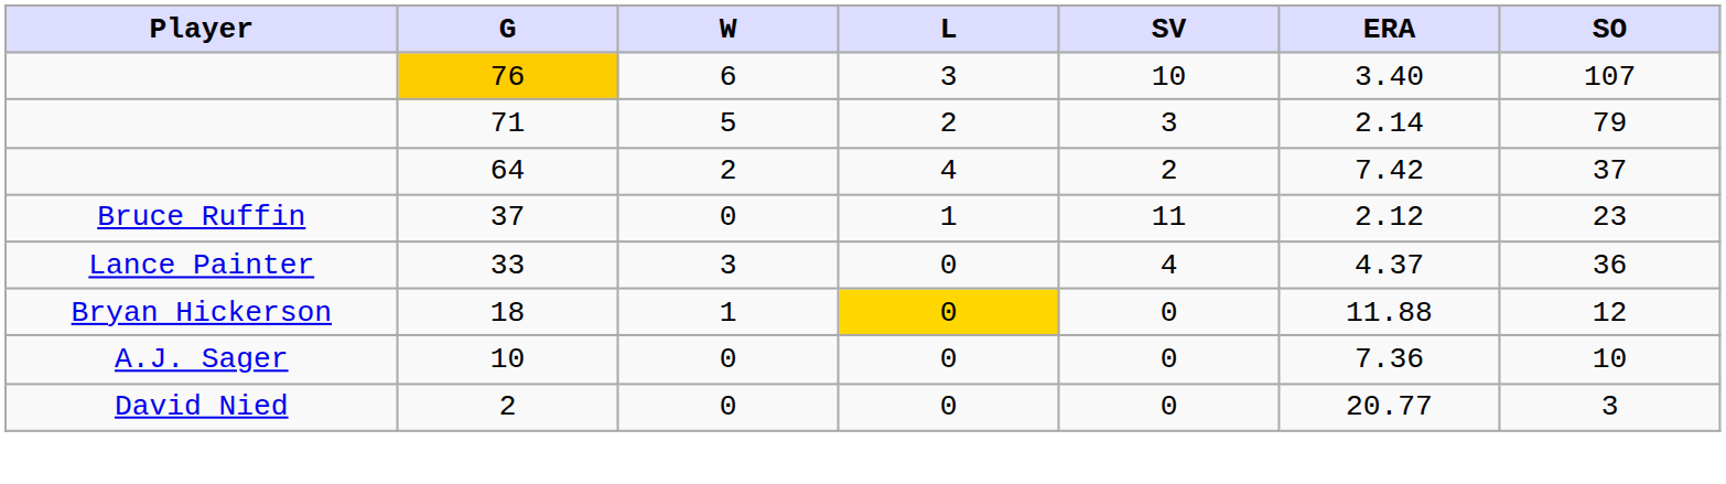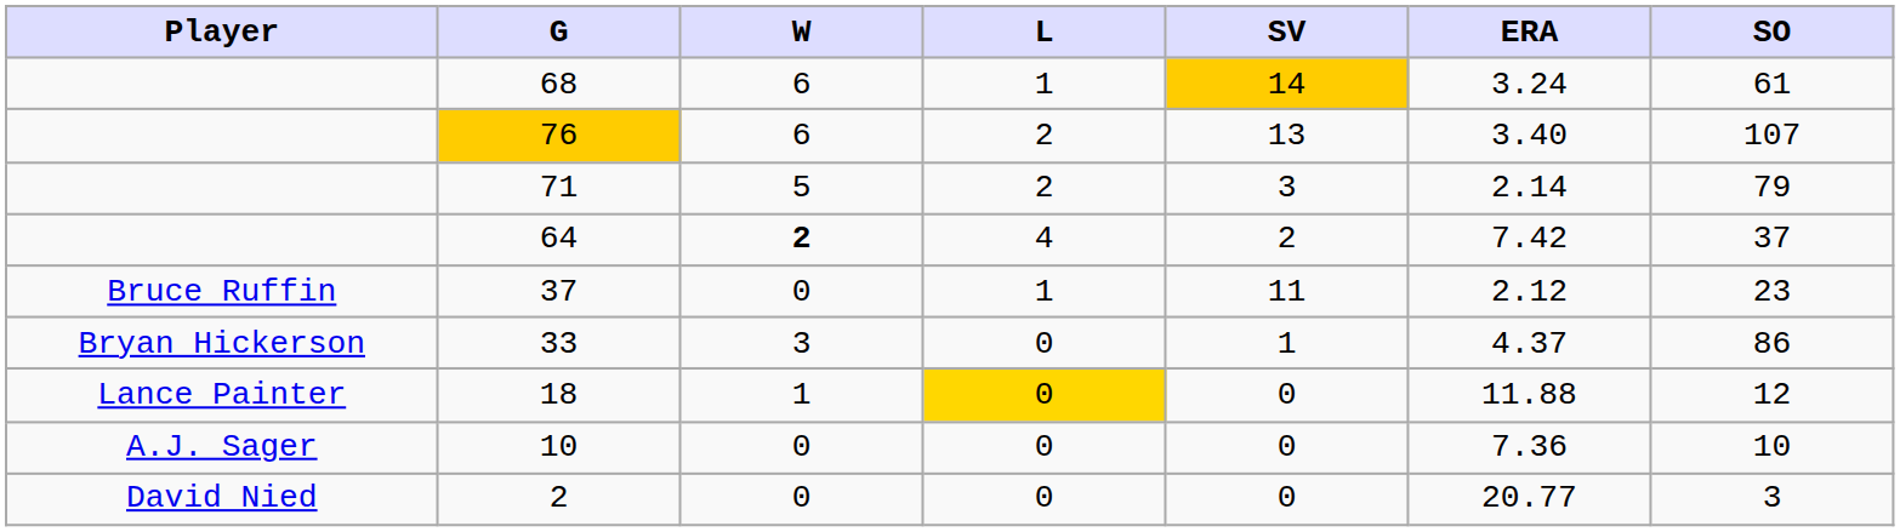 <table class="wikitable sortable">
 <tr>
 <th style="background:#ddf; width:16%;">Player</th>
 <th style="background:#ddf; width:9%;">G</th>
 <th style="background:#ddf; width:9%;">W</th>
 <th style="background:#ddf; width:9%;">L</th>
 <th style="background:#ddf; width:9%;">SV</th>
 <th style="background:#ddf; width:9%;">ERA</th>
 <th style="background:#ddf; width:9%;">SO</th>
 </tr>
+<tr style="text-align:center;">
+<td></td>
+<td>68</td>
+<td>6</td>
+<td>1</td>
+<td bgcolor="#FFCC00">14</td>
+<td>3.24</td>
+<td>61</td>
+</tr>
 <tr align=center>
 <td></td>
 <td bgcolor="#FFCC00">76</td>
 <td>6</td>
-<td>3</td>
-<td>10</td>
+<td>2</td>
+<td>13</td>
 <td>3.40</td>
 <td>107</td>
 </tr>
 <tr style="text-align:center;">
 <td></td>
 <td>71</td>
 <td>5</td>
 <td>2</td>
 <td>3</td>
 <td>2.14</td>
 <td>79</td>
 </tr>
 <tr style="text-align:center;">
 <td></td>
 <td>64</td>
-<td>2</td>
+<td><strong>2</strong></td>
 <td>4</td>
 <td>2</td>
 <td>7.42</td>
 <td>37</td>
 </tr>
 <tr style="text-align:center;">
 <td><a href='#'>Bruce Ruffin</a></td>
 <td>37</td>
 <td>0</td>
 <td>1</td>
 <td>11</td>
 <td>2.12</td>
 <td>23</td>
 </tr>
 <tr align=center>
-<td><a href='#'>Lance Painter</a></td>
+<td><a href='#'>Bryan Hickerson</a></td>
 <td>33</td>
 <td>3</td>
 <td>0</td>
-<td>4</td>
+<td>1</td>
 <td>4.37</td>
-<td>36</td>
+<td>86</td>
 </tr>
 <tr align=center>
-<td><a href='#'>Bryan Hickerson</a></td>
+<td><a href='#'>Lance Painter</a></td>
 <td>18</td>
 <td>1</td>
 <td style="background: gold;">0</td>
 <td>0</td>
 <td>11.88</td>
 <td>12</td>
 </tr>
 <tr align=center>
 <td><a href='#'>A.J. Sager</a></td>
 <td>10</td>
 <td>0</td>
 <td>0</td>
 <td>0</td>
 <td>7.36</td>
 <td>10</td>
 </tr>
 <tr align=center>
 <td><a href='#'>David Nied</a></td>
 <td>2</td>
 <td>0</td>
 <td>0</td>
 <td>0</td>
 <td>20.77</td>
 <td>3</td>
 </tr>
 </table>
